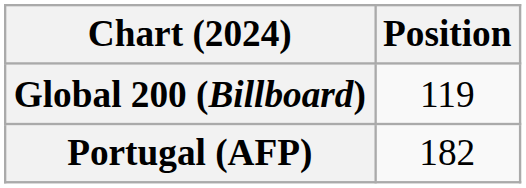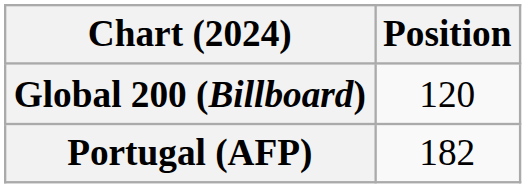 <table class="wikitable plainrowheaders" style="text-align:center;">
 <tr>
 <th scope="col">Chart (2024)</th>
 <th scope="col">Position</th>
 </tr>
 <tr>
 <th scope="row">Global 200 (<em>Billboard</em>)</th>
-<td>119</td>
+<td>120</td>
 </tr>
 <tr>
 <th scope="row">Portugal (AFP)</th>
 <td>182</td>
 </tr>
 </table>
